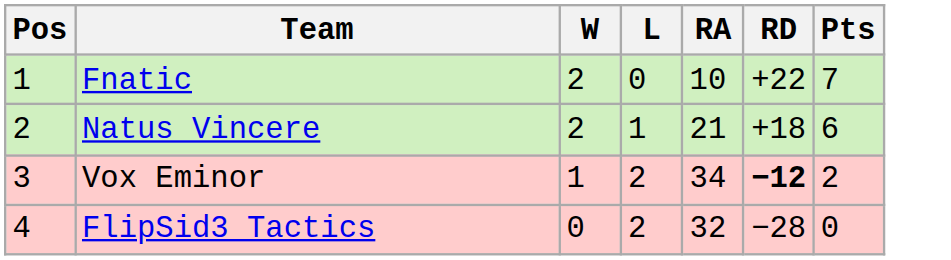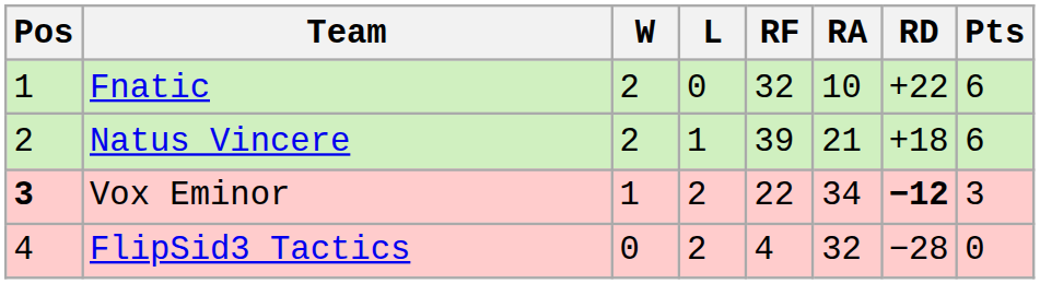 <table class="wikitable">
 <tr>
 <th width="20px">Pos</th>
 <th width="200px">Team</th>
 <th width="20px">W</th>
 <th width="20px">L</th>
+<th width="20px">RF</th>
 <th width="20px">RA</th>
 <th width="20px">RD</th>
 <th width="20px">Pts</th>
 </tr>
 <tr style="background: #D0F0C0;">
 <td>1</td>
 <td><a href='#'>Fnatic</a></td>
 <td>2</td>
 <td>0</td>
+<td>32</td>
 <td>10</td>
 <td>+22</td>
-<td>7</td>
+<td>6</td>
 </tr>
 <tr style="background: #D0F0C0;">
 <td>2</td>
 <td><a href='#'>Natus Vincere</a></td>
 <td>2</td>
 <td>1</td>
+<td>39</td>
 <td>21</td>
 <td>+18</td>
 <td>6</td>
 </tr>
 <tr style="background: #FFCCCC;">
-<td>3</td>
+<td><strong>3</strong></td>
 <td>Vox Eminor</td>
 <td>1</td>
 <td>2</td>
+<td>22</td>
 <td>34</td>
 <td><strong>−12</strong></td>
-<td>2</td>
+<td>3</td>
 </tr>
 <tr style="background: #FFCCCC;">
 <td>4</td>
 <td><a href='#'>FlipSid3 Tactics</a></td>
 <td>0</td>
 <td>2</td>
+<td>4</td>
 <td>32</td>
 <td>−28</td>
 <td>0</td>
 </tr>
 </table>
